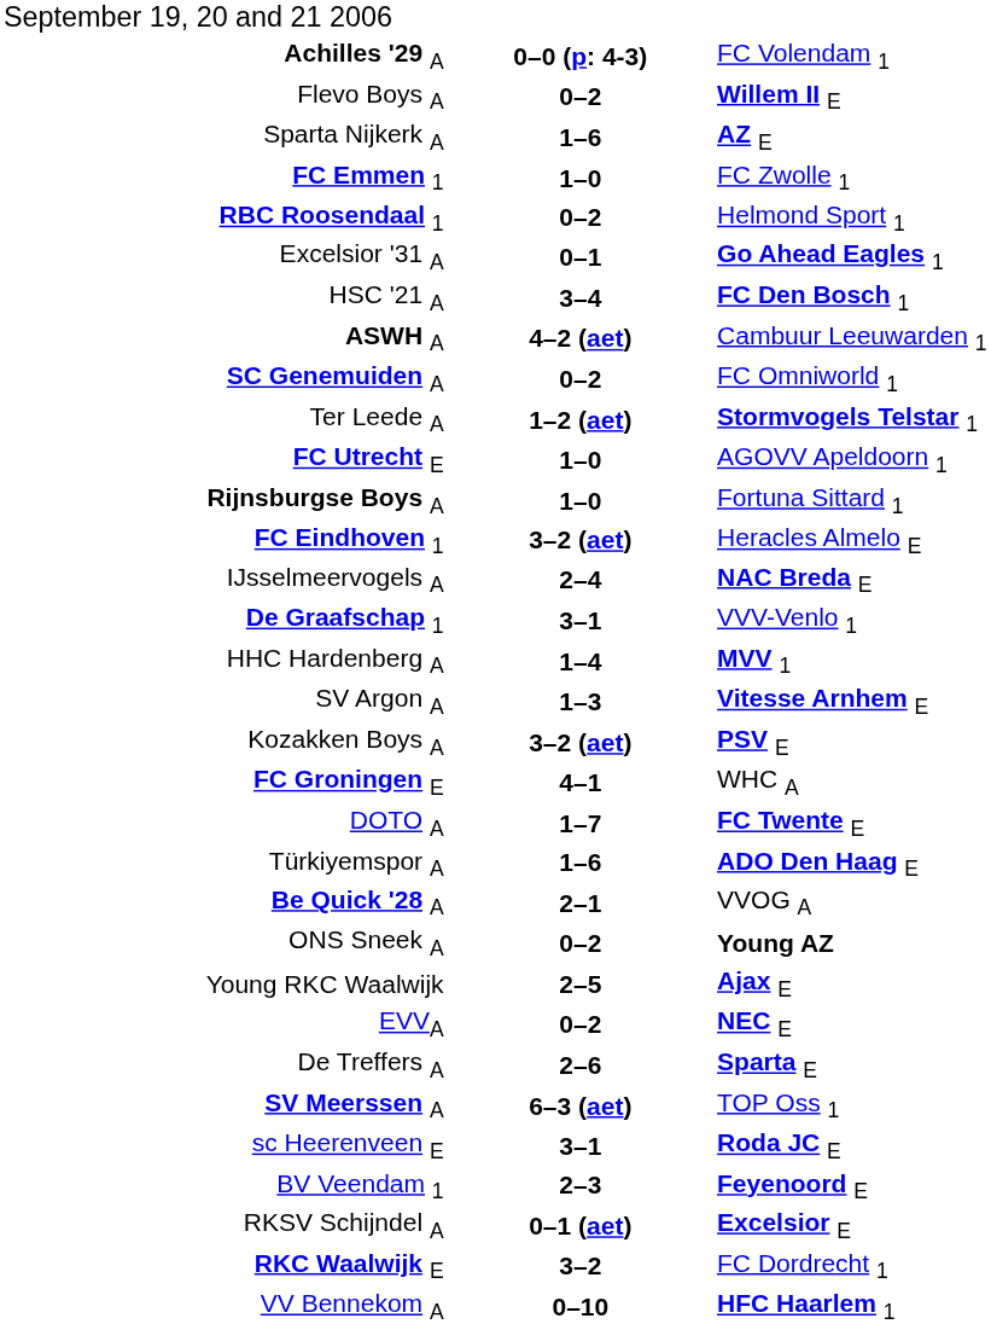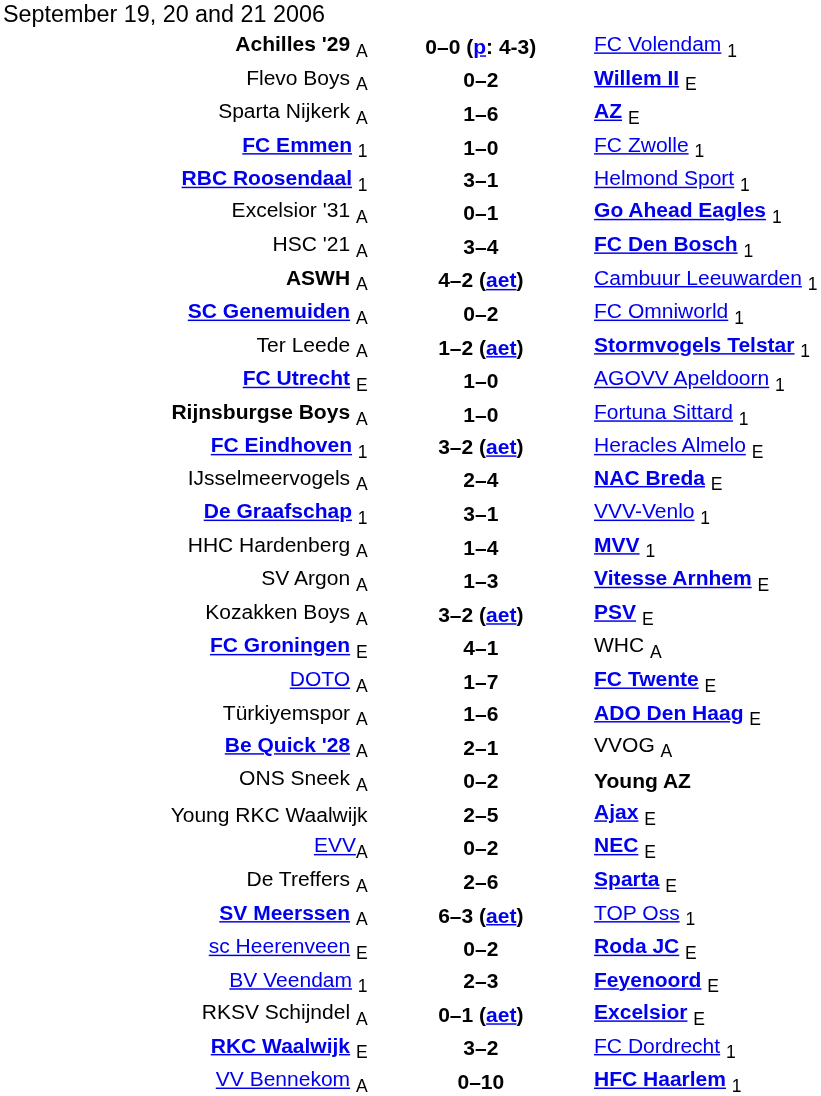 <table width=100% cellspacing=1>
 <tr>
 <th width=20%></th>
 <th width=12%></th>
 <th width=20%></th>
 <th></th>
 </tr>
 <tr>
 <td>September 19, 20  and 21 2006</td>
 </tr>
 <tr style=font-size:90%>
 <td align=right><strong>Achilles '29</strong> <sub>A</sub></td>
 <td align=center><strong>0–0 (<a href='#'>p</a>: 4-3)</strong></td>
 <td><a href='#'>FC Volendam</a> <sub>1</sub></td>
 </tr>
 <tr style=font-size:90%>
 <td align=right>Flevo Boys <sub>A</sub></td>
 <td align=center><strong>0–2</strong></td>
 <td><strong><a href='#'>Willem II</a></strong> <sub>E</sub></td>
 </tr>
 <tr style=font-size:90%>
 <td align=right>Sparta Nijkerk <sub>A</sub></td>
 <td align=center><strong>1–6</strong></td>
 <td><strong><a href='#'>AZ</a></strong> <sub>E</sub></td>
 </tr>
 <tr style=font-size:90%>
 <td align=right><strong><a href='#'>FC Emmen</a></strong> <sub>1</sub></td>
 <td align=center><strong>1–0</strong></td>
 <td><a href='#'>FC Zwolle</a> <sub>1</sub></td>
 </tr>
 <tr style=font-size:90%>
 <td align=right><strong><a href='#'>RBC Roosendaal</a></strong> <sub>1</sub></td>
-<td align=center><strong>0–2</strong></td>
+<td align=center><strong>3–1</strong></td>
 <td><a href='#'>Helmond Sport</a> <sub>1</sub></td>
 </tr>
 <tr style=font-size:90%>
 <td align=right>Excelsior '31 <sub>A</sub></td>
 <td align=center><strong>0–1</strong></td>
 <td><strong><a href='#'>Go Ahead Eagles</a></strong> <sub>1</sub></td>
 </tr>
 <tr style=font-size:90%>
 <td align=right>HSC '21 <sub>A</sub></td>
 <td align=center><strong>3–4</strong></td>
 <td><strong><a href='#'>FC Den Bosch</a></strong> <sub>1</sub></td>
 </tr>
 <tr style=font-size:90%>
 <td align=right><strong>ASWH</strong> <sub>A</sub></td>
 <td align=center><strong>4–2 (<a href='#'>aet</a>)</strong></td>
 <td><a href='#'>Cambuur Leeuwarden</a> <sub>1</sub></td>
 </tr>
 <tr style=font-size:90%>
 <td align=right><strong><a href='#'>SC Genemuiden</a></strong> <sub>A</sub></td>
 <td align=center><strong>0–2</strong></td>
 <td><a href='#'>FC Omniworld</a> <sub>1</sub></td>
 </tr>
 <tr style=font-size:90%>
 <td align=right>Ter Leede <sub>A</sub></td>
 <td align=center><strong>1–2 (<a href='#'>aet</a>)</strong></td>
 <td><strong><a href='#'>Stormvogels Telstar</a></strong> <sub>1</sub></td>
 </tr>
 <tr style=font-size:90%>
 <td align=right><strong><a href='#'>FC Utrecht</a></strong> <sub>E</sub></td>
 <td align=center><strong>1–0</strong></td>
 <td><a href='#'>AGOVV Apeldoorn</a> <sub>1</sub></td>
 </tr>
 <tr style=font-size:90%>
 <td align=right><strong>Rijnsburgse Boys</strong> <sub>A</sub></td>
 <td align=center><strong>1–0</strong></td>
 <td><a href='#'>Fortuna Sittard</a> <sub>1</sub></td>
 </tr>
 <tr style=font-size:90%>
 <td align=right><strong><a href='#'>FC Eindhoven</a></strong> <sub>1</sub></td>
 <td align=center><strong>3–2 (<a href='#'>aet</a>)</strong></td>
 <td><a href='#'>Heracles Almelo</a> <sub>E</sub></td>
 </tr>
 <tr style=font-size:90%>
 <td align=right>IJsselmeervogels <sub>A</sub></td>
 <td align=center><strong>2–4</strong></td>
 <td><strong><a href='#'>NAC Breda</a></strong> <sub>E</sub></td>
 </tr>
 <tr style=font-size:90%>
 <td align=right><strong><a href='#'>De Graafschap</a></strong> <sub>1</sub></td>
 <td align=center><strong>3–1</strong></td>
 <td><a href='#'>VVV-Venlo</a> <sub>1</sub></td>
 </tr>
 <tr style=font-size:90%>
 <td align=right>HHC Hardenberg <sub>A</sub></td>
 <td align=center><strong>1–4</strong></td>
 <td><strong><a href='#'>MVV</a></strong> <sub>1</sub></td>
 </tr>
 <tr style=font-size:90%>
 <td align=right>SV Argon <sub>A</sub></td>
 <td align=center><strong>1–3</strong></td>
 <td><strong><a href='#'>Vitesse Arnhem</a></strong> <sub>E</sub></td>
 </tr>
 <tr style=font-size:90%>
 <td align=right>Kozakken Boys <sub>A</sub></td>
 <td align=center><strong>3–2 (<a href='#'>aet</a>)</strong></td>
 <td><strong><a href='#'>PSV</a></strong> <sub>E</sub></td>
 </tr>
 <tr style=font-size:90%>
 <td align=right><strong><a href='#'>FC Groningen</a></strong> <sub>E</sub></td>
 <td align=center><strong>4–1</strong></td>
 <td>WHC <sub>A</sub></td>
 </tr>
 <tr style=font-size:90%>
 <td align=right><a href='#'>DOTO</a> <sub>A</sub></td>
 <td align=center><strong>1–7</strong></td>
 <td><strong><a href='#'>FC Twente</a></strong> <sub>E</sub></td>
 </tr>
 <tr style=font-size:90%>
 <td align=right>Türkiyemspor <sub>A</sub></td>
 <td align=center><strong>1–6</strong></td>
 <td><strong><a href='#'>ADO Den Haag</a></strong> <sub>E</sub></td>
 </tr>
 <tr style=font-size:90%>
 <td align=right><strong><a href='#'>Be Quick '28</a></strong> <sub>A</sub></td>
 <td align=center><strong>2–1</strong></td>
 <td>VVOG <sub>A</sub></td>
 </tr>
 <tr style=font-size:90%>
 <td align=right>ONS Sneek <sub>A</sub></td>
 <td align=center><strong>0–2</strong></td>
 <td><strong>Young AZ</strong></td>
 </tr>
 <tr style=font-size:90%>
 <td align=right>Young RKC Waalwijk</td>
 <td align=center><strong>2–5</strong></td>
 <td><strong><a href='#'>Ajax</a></strong> <sub>E</sub></td>
 </tr>
 <tr style=font-size:90%>
 <td align=right><a href='#'>EVV</a><sub>A</sub></td>
 <td align=center><strong>0–2</strong></td>
 <td><strong><a href='#'>NEC</a></strong> <sub>E</sub></td>
 </tr>
 <tr style=font-size:90%>
 <td align=right>De Treffers <sub>A</sub></td>
 <td align=center><strong>2–6</strong></td>
 <td><strong><a href='#'>Sparta</a></strong> <sub>E</sub></td>
 </tr>
 <tr style=font-size:90%>
 <td align=right><strong><a href='#'>SV Meerssen</a></strong> <sub>A</sub></td>
 <td align=center><strong>6–3 (<a href='#'>aet</a>)</strong></td>
 <td><a href='#'>TOP Oss</a> <sub>1</sub></td>
 </tr>
 <tr style=font-size:90%>
 <td align=right><a href='#'>sc Heerenveen</a> <sub>E</sub></td>
-<td align=center><strong>3–1</strong></td>
+<td align=center><strong>0–2</strong></td>
 <td><strong><a href='#'>Roda JC</a></strong> <sub>E</sub></td>
 </tr>
 <tr style=font-size:90%>
 <td align=right><a href='#'>BV Veendam</a> <sub>1</sub></td>
 <td align=center><strong>2–3</strong></td>
 <td><strong><a href='#'>Feyenoord</a></strong> <sub>E</sub></td>
 </tr>
 <tr style=font-size:90%>
 <td align=right>RKSV Schijndel <sub>A</sub></td>
 <td align=center><strong>0–1 (<a href='#'>aet</a>)</strong></td>
 <td><strong><a href='#'>Excelsior</a></strong> <sub>E</sub></td>
 </tr>
 <tr style=font-size:90%>
 <td align=right><strong><a href='#'>RKC Waalwijk</a></strong> <sub>E</sub></td>
 <td align=center><strong>3–2</strong></td>
 <td><a href='#'>FC Dordrecht</a> <sub>1</sub></td>
 </tr>
 <tr style=font-size:90%>
 <td align=right><a href='#'>VV Bennekom</a> <sub>A</sub></td>
 <td align=center><strong>0–10</strong></td>
 <td><strong><a href='#'>HFC Haarlem</a></strong> <sub>1</sub></td>
 </tr>
 </table>
